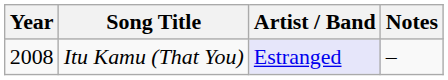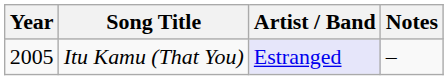 <table class="wikitable">
 <tr>
 <th>Year</th>
 <th>Song Title</th>
 <th>Artist / Band</th>
 <th>Notes</th>
 </tr>
 <tr>
-<td>2008</td>
+<td>2005</td>
 <td><em>Itu Kamu (That You)</em></td>
 <td style="background: lavender;"><a href='#'>Estranged</a></td>
 <td>–</td>
 </tr>
 </table>
